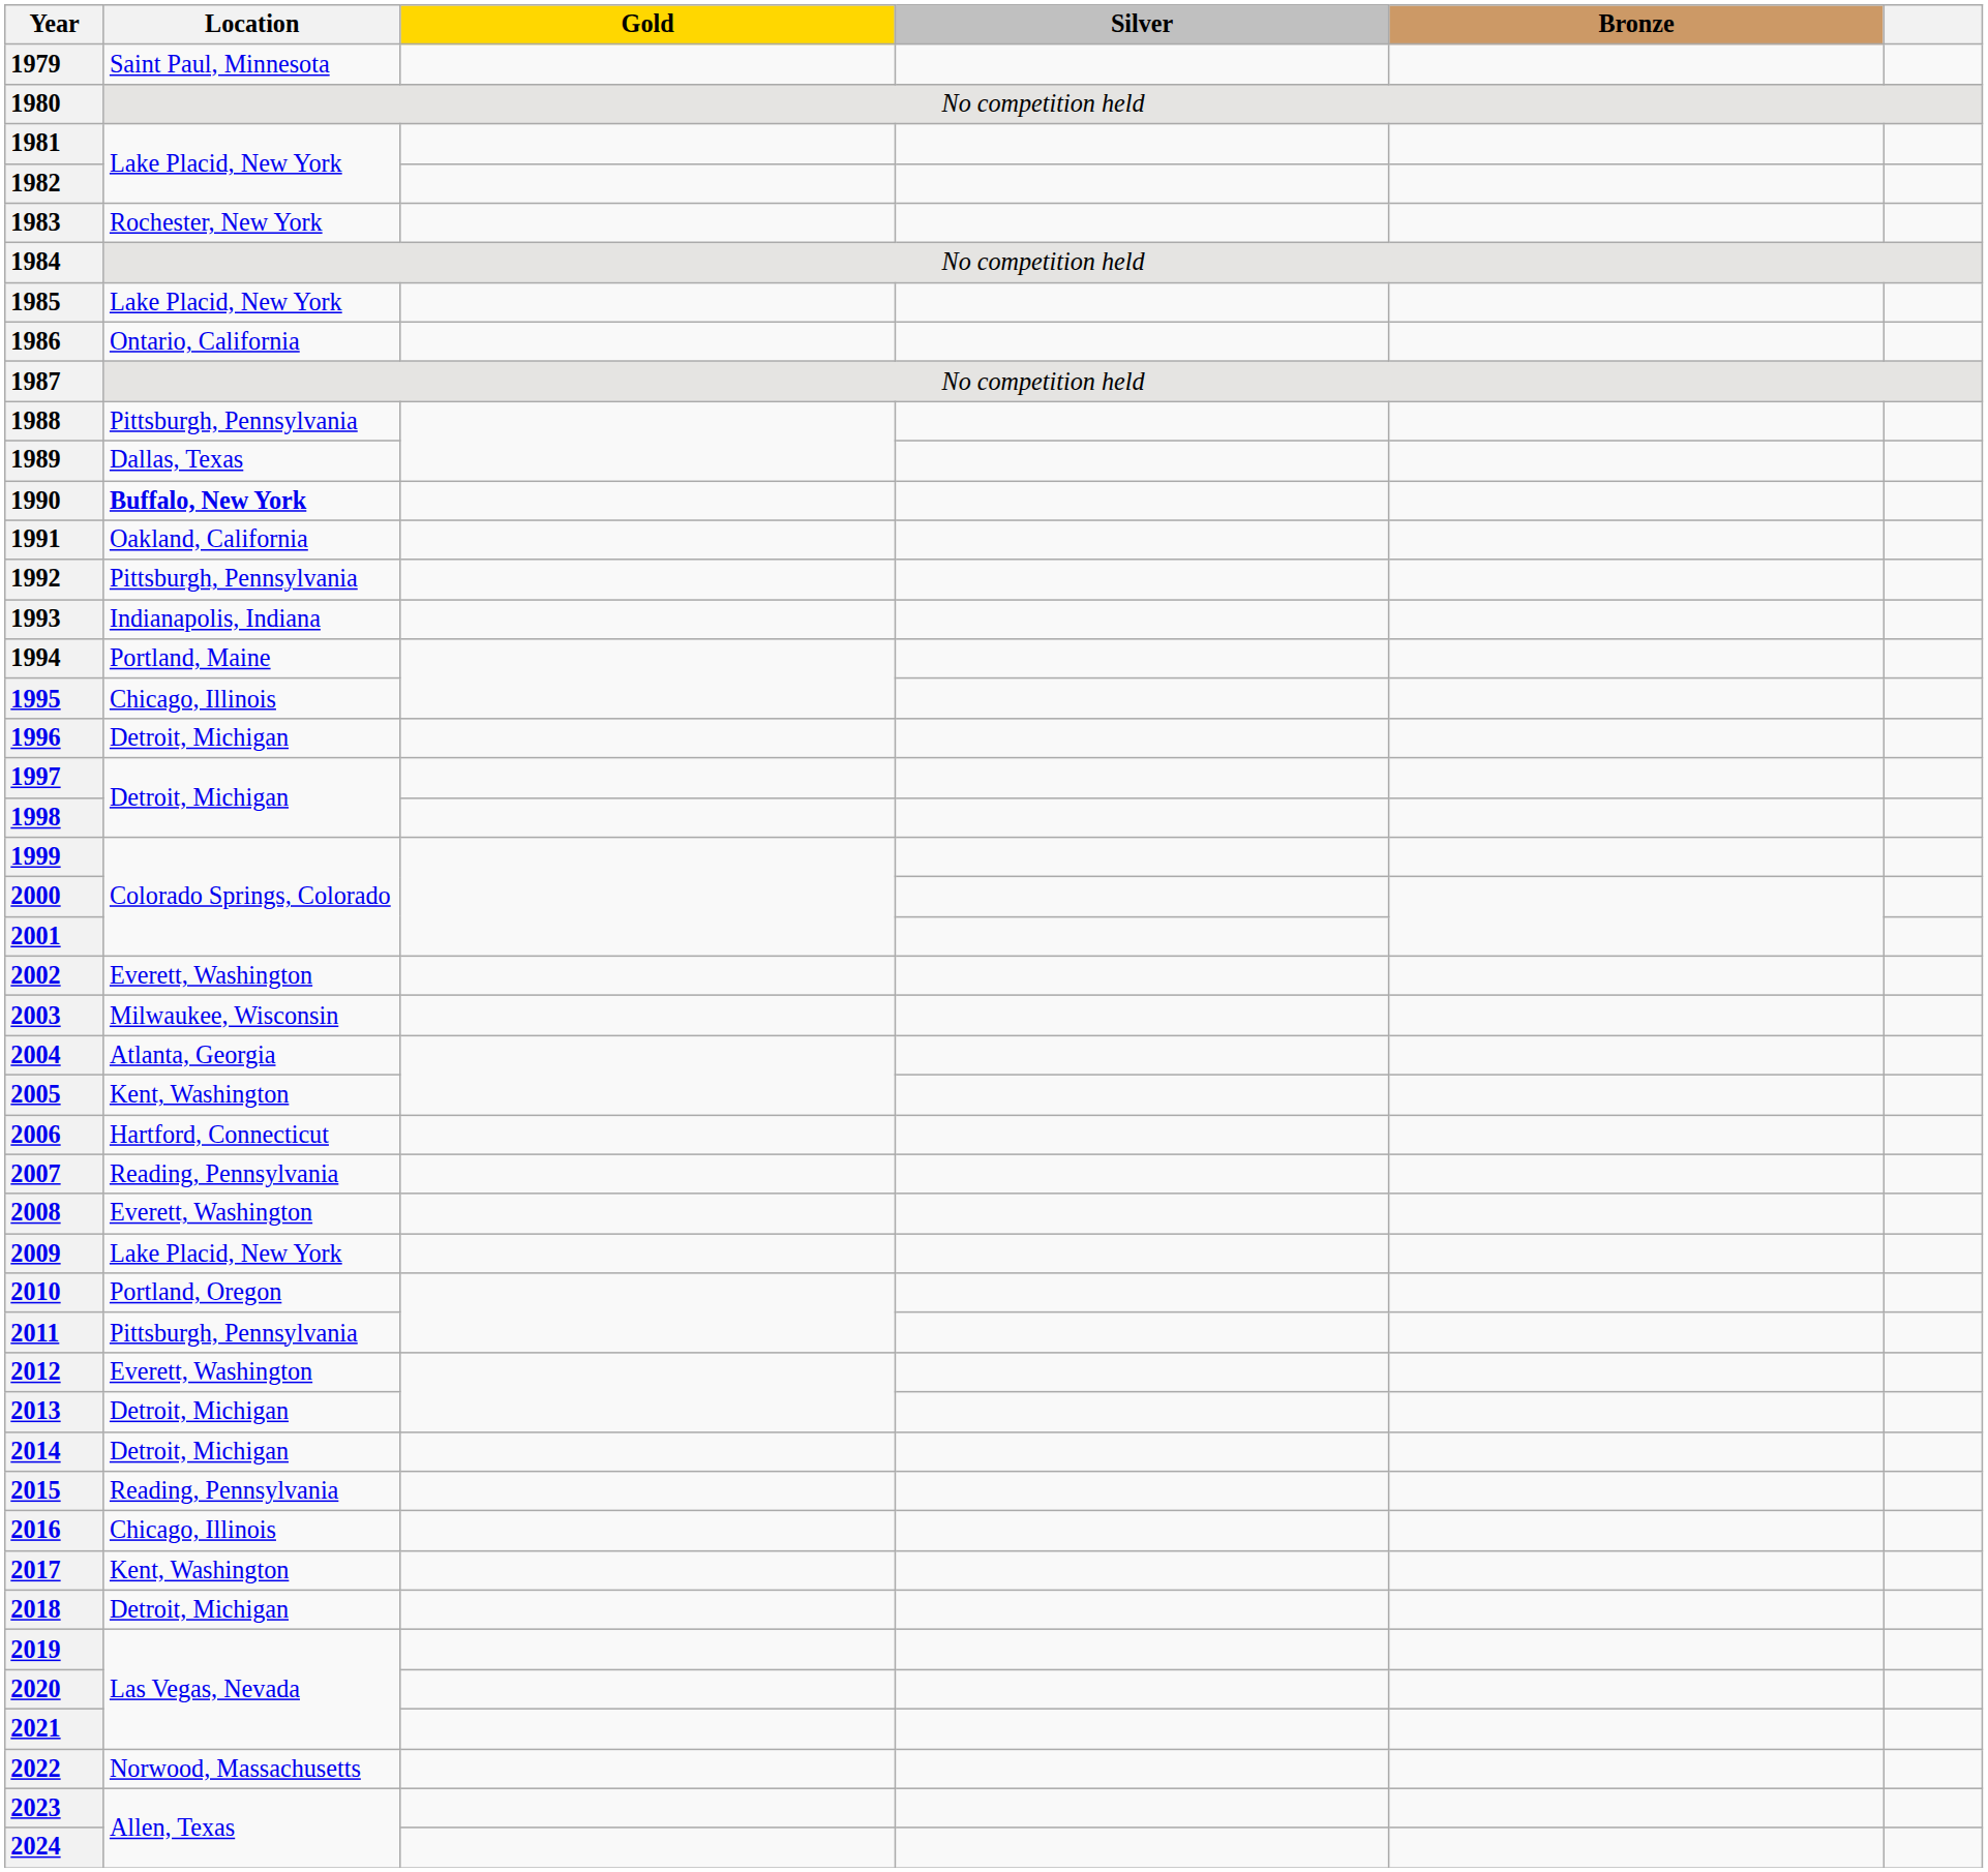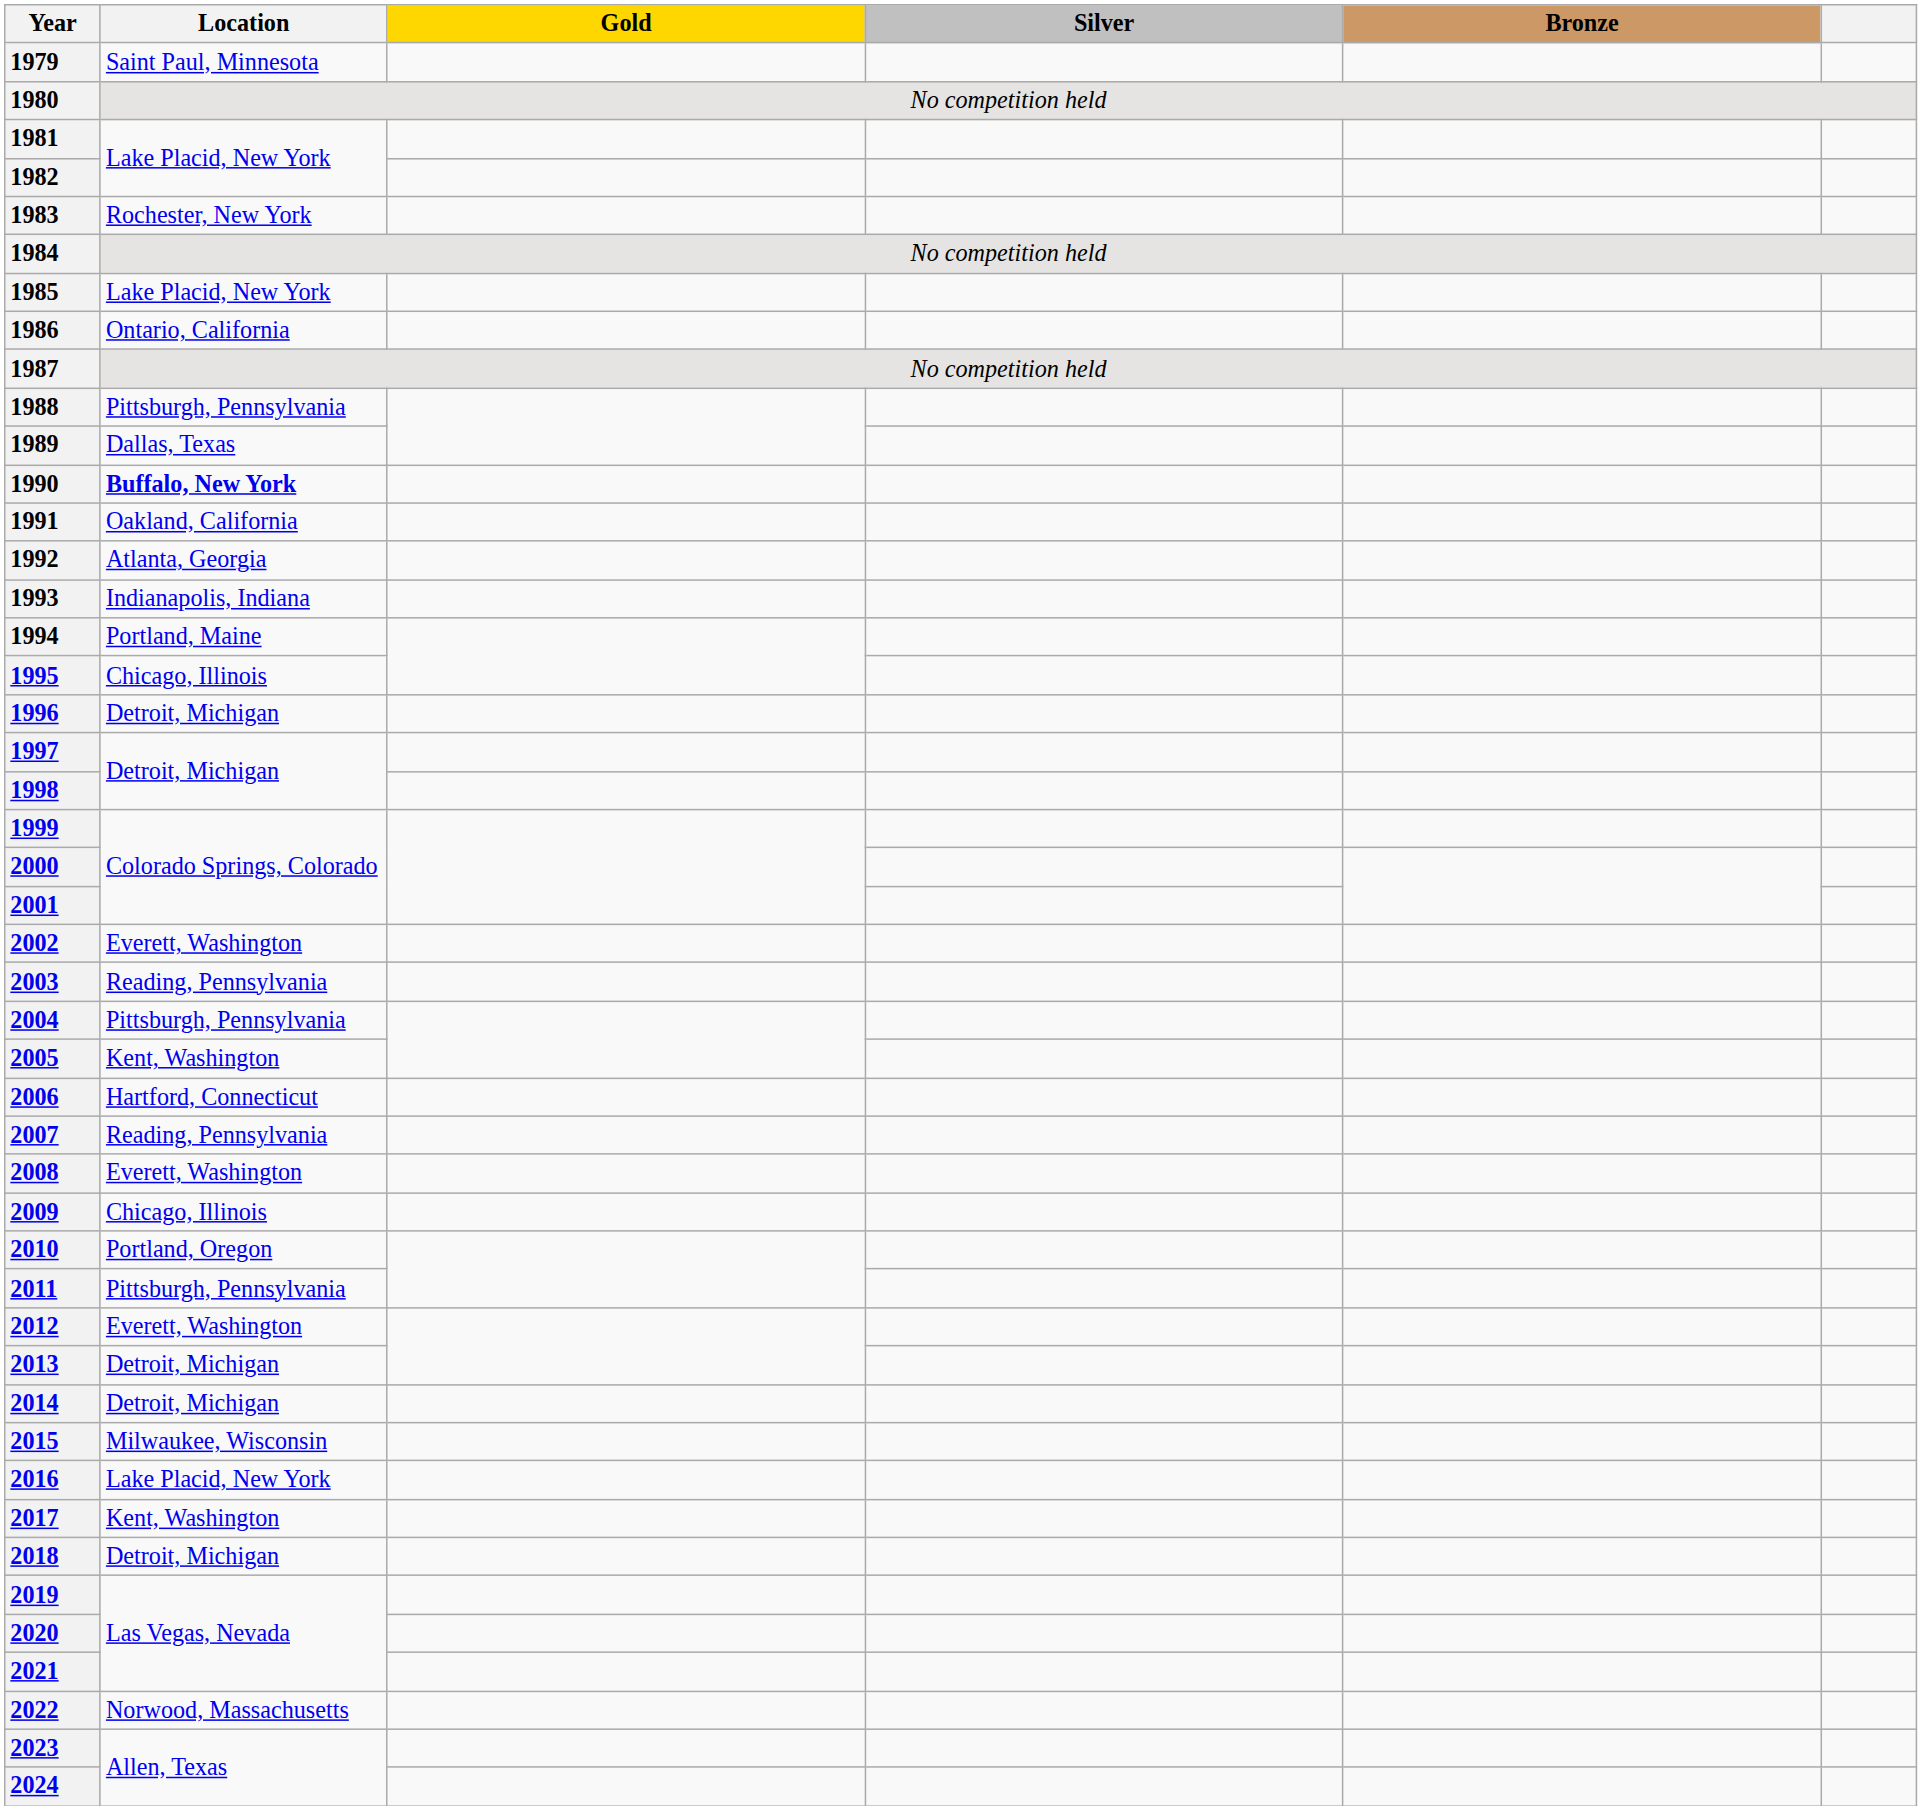 <table class="wikitable unsortable" style="text-align:left; width:80%">
 <tr>
 <th scope="col" style="text-align:center; width:5%">Year</th>
 <th scope="col" style="text-align:center; width:15%">Location</th>
 <th scope="col" style="text-align:center; width:25%; background:gold">Gold</th>
 <th scope="col" style="text-align:center; width:25%; background:silver">Silver</th>
 <th scope="col" style="text-align:center; width:25%; background:#c96">Bronze</th>
 <th scope="col" style="text-align:center; width:5%"></th>
 </tr>
 <tr>
 <th scope="row" style="text-align:left">1979</th>
 <td><a href='#'>Saint Paul, Minnesota</a></td>
 <td></td>
 <td></td>
 <td></td>
 <td></td>
 </tr>
 <tr>
 <th scope="row" style="text-align:left">1980</th>
 <td colspan="5" bgcolor="e5e4e2" align="center"><em>No competition held</em></td>
 </tr>
 <tr>
 <th scope="row" style="text-align:left">1981</th>
 <td rowspan="2"><a href='#'>Lake Placid, New York</a></td>
 <td></td>
 <td></td>
 <td></td>
 <td></td>
 </tr>
 <tr>
 <th scope="row" style="text-align:left">1982</th>
 <td></td>
 <td></td>
 <td></td>
 <td></td>
 </tr>
 <tr>
 <th scope="row" style="text-align:left">1983</th>
 <td><a href='#'>Rochester, New York</a></td>
 <td></td>
 <td></td>
 <td></td>
 <td></td>
 </tr>
 <tr>
 <th scope="row" style="text-align:left">1984</th>
 <td colspan="5" bgcolor="e5e4e2" align="center"><em>No competition held</em></td>
 </tr>
 <tr>
 <th scope="row" style="text-align:left">1985</th>
 <td><a href='#'>Lake Placid, New York</a></td>
 <td></td>
 <td></td>
 <td></td>
 <td></td>
 </tr>
 <tr>
 <th scope="row" style="text-align:left">1986</th>
 <td><a href='#'>Ontario, California</a></td>
 <td></td>
 <td></td>
 <td></td>
 <td></td>
 </tr>
 <tr>
 <th scope="row" style="text-align:left">1987</th>
 <td colspan="5" bgcolor="e5e4e2" align="center"><em>No competition held</em></td>
 </tr>
 <tr>
 <th scope="row" style="text-align:left">1988</th>
 <td><a href='#'>Pittsburgh, Pennsylvania</a></td>
 <td rowspan="2"></td>
 <td></td>
 <td></td>
 <td></td>
 </tr>
 <tr>
 <th scope="row" style="text-align:left">1989</th>
 <td><a href='#'>Dallas, Texas</a></td>
 <td></td>
 <td></td>
 <td></td>
 </tr>
 <tr>
 <th scope="row" style="text-align:left">1990</th>
 <td><strong><a href='#'>Buffalo, New York</a></strong></td>
 <td></td>
 <td></td>
 <td></td>
 <td></td>
 </tr>
 <tr>
 <th scope="row" style="text-align:left">1991</th>
 <td><a href='#'>Oakland, California</a></td>
 <td></td>
 <td></td>
 <td></td>
 <td></td>
 </tr>
 <tr>
 <th scope="row" style="text-align:left">1992</th>
-<td><a href='#'>Pittsburgh, Pennsylvania</a></td>
+<td><a href='#'>Atlanta, Georgia</a></td>
 <td></td>
 <td></td>
 <td></td>
 <td></td>
 </tr>
 <tr>
 <th scope="row" style="text-align:left">1993</th>
 <td><a href='#'>Indianapolis, Indiana</a></td>
 <td></td>
 <td></td>
 <td></td>
 <td></td>
 </tr>
 <tr>
 <th scope="row" style="text-align:left">1994</th>
 <td><a href='#'>Portland, Maine</a></td>
 <td rowspan="2"></td>
 <td></td>
 <td></td>
 <td></td>
 </tr>
 <tr>
 <th scope="row" style="text-align:left"><a href='#'>1995</a></th>
 <td><a href='#'>Chicago, Illinois</a></td>
 <td></td>
 <td></td>
 <td></td>
 </tr>
 <tr>
 <th scope="row" style="text-align:left"><a href='#'>1996</a></th>
 <td><a href='#'>Detroit, Michigan</a></td>
 <td></td>
 <td></td>
 <td></td>
 <td></td>
 </tr>
 <tr>
 <th scope="row" style="text-align:left"><a href='#'>1997</a></th>
 <td rowspan="2"><a href='#'>Detroit, Michigan</a></td>
 <td></td>
 <td></td>
 <td></td>
 <td></td>
 </tr>
 <tr>
 <th scope="row" style="text-align:left"><a href='#'>1998</a></th>
 <td></td>
 <td></td>
 <td></td>
 <td></td>
 </tr>
 <tr>
 <th scope="row" style="text-align:left"><a href='#'>1999</a></th>
 <td rowspan="3"><a href='#'>Colorado Springs, Colorado</a></td>
 <td rowspan="3"></td>
 <td></td>
 <td></td>
 <td></td>
 </tr>
 <tr>
 <th scope="row" style="text-align:left"><a href='#'>2000</a></th>
 <td></td>
 <td rowspan="2"></td>
 <td></td>
 </tr>
 <tr>
 <th scope="row" style="text-align:left"><a href='#'>2001</a></th>
 <td></td>
 <td></td>
 </tr>
 <tr>
 <th scope="row" style="text-align:left"><a href='#'>2002</a></th>
 <td><a href='#'>Everett, Washington</a></td>
 <td></td>
 <td></td>
 <td></td>
 <td></td>
 </tr>
 <tr>
 <th scope="row" style="text-align:left"><a href='#'>2003</a></th>
-<td><a href='#'>Milwaukee, Wisconsin</a></td>
+<td><a href='#'>Reading, Pennsylvania</a></td>
 <td></td>
 <td></td>
 <td></td>
 <td></td>
 </tr>
 <tr>
 <th scope="row" style="text-align:left"><a href='#'>2004</a></th>
-<td><a href='#'>Atlanta, Georgia</a></td>
+<td><a href='#'>Pittsburgh, Pennsylvania</a></td>
 <td rowspan="2"></td>
 <td></td>
 <td></td>
 <td></td>
 </tr>
 <tr>
 <th scope="row" style="text-align:left"><a href='#'>2005</a></th>
 <td><a href='#'>Kent, Washington</a></td>
 <td></td>
 <td></td>
 <td></td>
 </tr>
 <tr>
 <th scope="row" style="text-align:left"><a href='#'>2006</a></th>
 <td><a href='#'>Hartford, Connecticut</a></td>
 <td></td>
 <td></td>
 <td></td>
 <td></td>
 </tr>
 <tr>
 <th scope="row" style="text-align:left"><a href='#'>2007</a></th>
 <td><a href='#'>Reading, Pennsylvania</a></td>
 <td></td>
 <td></td>
 <td></td>
 <td></td>
 </tr>
 <tr>
 <th scope="row" style="text-align:left"><a href='#'>2008</a></th>
 <td><a href='#'>Everett, Washington</a></td>
 <td></td>
 <td></td>
 <td></td>
 <td></td>
 </tr>
 <tr>
 <th scope="row" style="text-align:left"><a href='#'>2009</a></th>
-<td><a href='#'>Lake Placid, New York</a></td>
+<td><a href='#'>Chicago, Illinois</a></td>
 <td></td>
 <td></td>
 <td></td>
 <td></td>
 </tr>
 <tr>
 <th scope="row" style="text-align:left"><a href='#'>2010</a></th>
 <td><a href='#'>Portland, Oregon</a></td>
 <td rowspan="2"></td>
 <td></td>
 <td></td>
 <td></td>
 </tr>
 <tr>
 <th scope="row" style="text-align:left"><a href='#'>2011</a></th>
 <td><a href='#'>Pittsburgh, Pennsylvania</a></td>
 <td></td>
 <td></td>
 <td></td>
 </tr>
 <tr>
 <th scope="row" style="text-align:left"><a href='#'>2012</a></th>
 <td><a href='#'>Everett, Washington</a></td>
 <td rowspan="2"></td>
 <td></td>
 <td></td>
 <td></td>
 </tr>
 <tr>
 <th scope="row" style="text-align:left"><a href='#'>2013</a></th>
 <td><a href='#'>Detroit, Michigan</a></td>
 <td></td>
 <td></td>
 <td></td>
 </tr>
 <tr>
 <th scope="row" style="text-align:left"><a href='#'>2014</a></th>
 <td><a href='#'>Detroit, Michigan</a></td>
 <td></td>
 <td></td>
 <td></td>
 <td></td>
 </tr>
 <tr>
 <th scope="row" style="text-align:left"><a href='#'>2015</a></th>
-<td><a href='#'>Reading, Pennsylvania</a></td>
+<td><a href='#'>Milwaukee, Wisconsin</a></td>
 <td></td>
 <td></td>
 <td></td>
 <td></td>
 </tr>
 <tr>
 <th scope="row" style="text-align:left"><a href='#'>2016</a></th>
-<td><a href='#'>Chicago, Illinois</a></td>
+<td><a href='#'>Lake Placid, New York</a></td>
 <td></td>
 <td></td>
 <td></td>
 <td></td>
 </tr>
 <tr>
 <th scope="row" style="text-align:left"><a href='#'>2017</a></th>
 <td><a href='#'>Kent, Washington</a></td>
 <td></td>
 <td></td>
 <td></td>
 <td></td>
 </tr>
 <tr>
 <th scope="row" style="text-align:left"><a href='#'>2018</a></th>
 <td><a href='#'>Detroit, Michigan</a></td>
 <td></td>
 <td></td>
 <td></td>
 <td></td>
 </tr>
 <tr>
 <th scope="row" style="text-align:left"><a href='#'>2019</a></th>
 <td rowspan="3"><a href='#'>Las Vegas, Nevada</a></td>
 <td></td>
 <td></td>
 <td></td>
 <td></td>
 </tr>
 <tr>
 <th scope="row" style="text-align:left"><a href='#'>2020</a></th>
 <td></td>
 <td></td>
 <td></td>
 <td></td>
 </tr>
 <tr>
 <th scope="row" style="text-align:left"><a href='#'>2021</a></th>
 <td></td>
 <td></td>
 <td></td>
 <td></td>
 </tr>
 <tr>
 <th scope="row" style="text-align:left"><a href='#'>2022</a></th>
 <td><a href='#'>Norwood, Massachusetts</a></td>
 <td></td>
 <td></td>
 <td></td>
 <td></td>
 </tr>
 <tr>
 <th scope="row" style="text-align:left"><a href='#'>2023</a></th>
 <td rowspan="2"><a href='#'>Allen, Texas</a></td>
 <td></td>
 <td></td>
 <td></td>
 <td></td>
 </tr>
 <tr>
 <th scope="row" style="text-align:left"><a href='#'>2024</a></th>
 <td></td>
 <td></td>
 <td></td>
 <td></td>
 </tr>
 </table>
